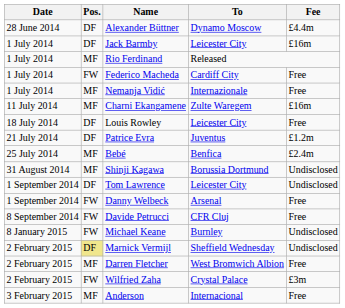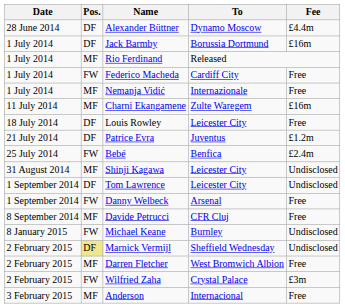 <table class="wikitable">
 <tr>
 <th>Date</th>
 <th>Pos.</th>
 <th>Name</th>
 <th>To</th>
 <th>Fee</th>
 </tr>
 <tr>
 <td>28 June 2014</td>
 <td>DF</td>
 <td> <a href='#'>Alexander Büttner</a></td>
 <td> <a href='#'>Dynamo Moscow</a></td>
 <td>£4.4m</td>
 </tr>
 <tr>
 <td>1 July 2014</td>
 <td>DF</td>
 <td> <a href='#'>Jack Barmby</a></td>
-<td> <a href='#'>Leicester City</a></td>
+<td> <a href='#'>Borussia Dortmund</a></td>
 <td>£16m</td>
 </tr>
 <tr>
 <td>1 July 2014</td>
 <td>MF</td>
 <td> <a href='#'>Rio Ferdinand</a></td>
 <td colspan="2">Released</td>
 </tr>
 <tr>
 <td>1 July 2014</td>
 <td>FW</td>
 <td> <a href='#'>Federico Macheda</a></td>
 <td> <a href='#'>Cardiff City</a></td>
 <td>Free</td>
 </tr>
 <tr>
 <td>1 July 2014</td>
 <td>MF</td>
 <td> <a href='#'>Nemanja Vidić</a></td>
 <td> <a href='#'>Internazionale</a></td>
 <td>Free</td>
 </tr>
 <tr>
 <td>11 July 2014</td>
 <td>MF</td>
 <td> <a href='#'>Charni Ekangamene</a></td>
 <td> <a href='#'>Zulte Waregem</a></td>
 <td>£16m</td>
 </tr>
 <tr>
 <td>18 July 2014</td>
 <td>DF</td>
 <td> Louis Rowley</td>
 <td> <a href='#'>Leicester City</a></td>
 <td>Free</td>
 </tr>
 <tr>
 <td>21 July 2014</td>
 <td>DF</td>
 <td> <a href='#'>Patrice Evra</a></td>
 <td> <a href='#'>Juventus</a></td>
 <td>£1.2m</td>
 </tr>
 <tr>
 <td>25 July 2014</td>
-<td>MF</td>
+<td>FW</td>
 <td> <a href='#'>Bebé</a></td>
 <td> <a href='#'>Benfica</a></td>
 <td>£2.4m</td>
 </tr>
 <tr>
 <td>31 August 2014</td>
 <td>MF</td>
 <td> <a href='#'>Shinji Kagawa</a></td>
-<td> <a href='#'>Borussia Dortmund</a></td>
+<td> <a href='#'>Leicester City</a></td>
 <td>Undisclosed</td>
 </tr>
 <tr>
 <td>1 September 2014</td>
 <td>DF</td>
 <td> <a href='#'>Tom Lawrence</a></td>
 <td> <a href='#'>Leicester City</a></td>
 <td>Undisclosed</td>
 </tr>
 <tr>
 <td>1 September 2014</td>
 <td>FW</td>
 <td> <a href='#'>Danny Welbeck</a></td>
 <td> <a href='#'>Arsenal</a></td>
 <td>Free</td>
 </tr>
 <tr>
 <td>8 September 2014</td>
-<td>FW</td>
+<td>MF</td>
 <td> <a href='#'>Davide Petrucci</a></td>
 <td> <a href='#'>CFR Cluj</a></td>
 <td>Free</td>
 </tr>
 <tr>
 <td>8 January 2015</td>
 <td>FW</td>
 <td> <a href='#'>Michael Keane</a></td>
 <td> <a href='#'>Burnley</a></td>
 <td>Undisclosed</td>
 </tr>
 <tr>
 <td>2 February 2015</td>
 <td style="background: khaki;">DF</td>
 <td> <a href='#'>Marnick Vermijl</a></td>
 <td> <a href='#'>Sheffield Wednesday</a></td>
 <td>Undisclosed</td>
 </tr>
 <tr>
 <td>2 February 2015</td>
 <td>MF</td>
 <td> <a href='#'>Darren Fletcher</a></td>
 <td> <a href='#'>West Bromwich Albion</a></td>
 <td>Free</td>
 </tr>
 <tr>
 <td>2 February 2015</td>
 <td>FW</td>
 <td> <a href='#'>Wilfried Zaha</a></td>
 <td> <a href='#'>Crystal Palace</a></td>
 <td>£3m</td>
 </tr>
 <tr>
 <td>3 February 2015</td>
 <td>MF</td>
 <td> <a href='#'>Anderson</a></td>
 <td> <a href='#'>Internacional</a></td>
 <td>Free</td>
 </tr>
 </table>
